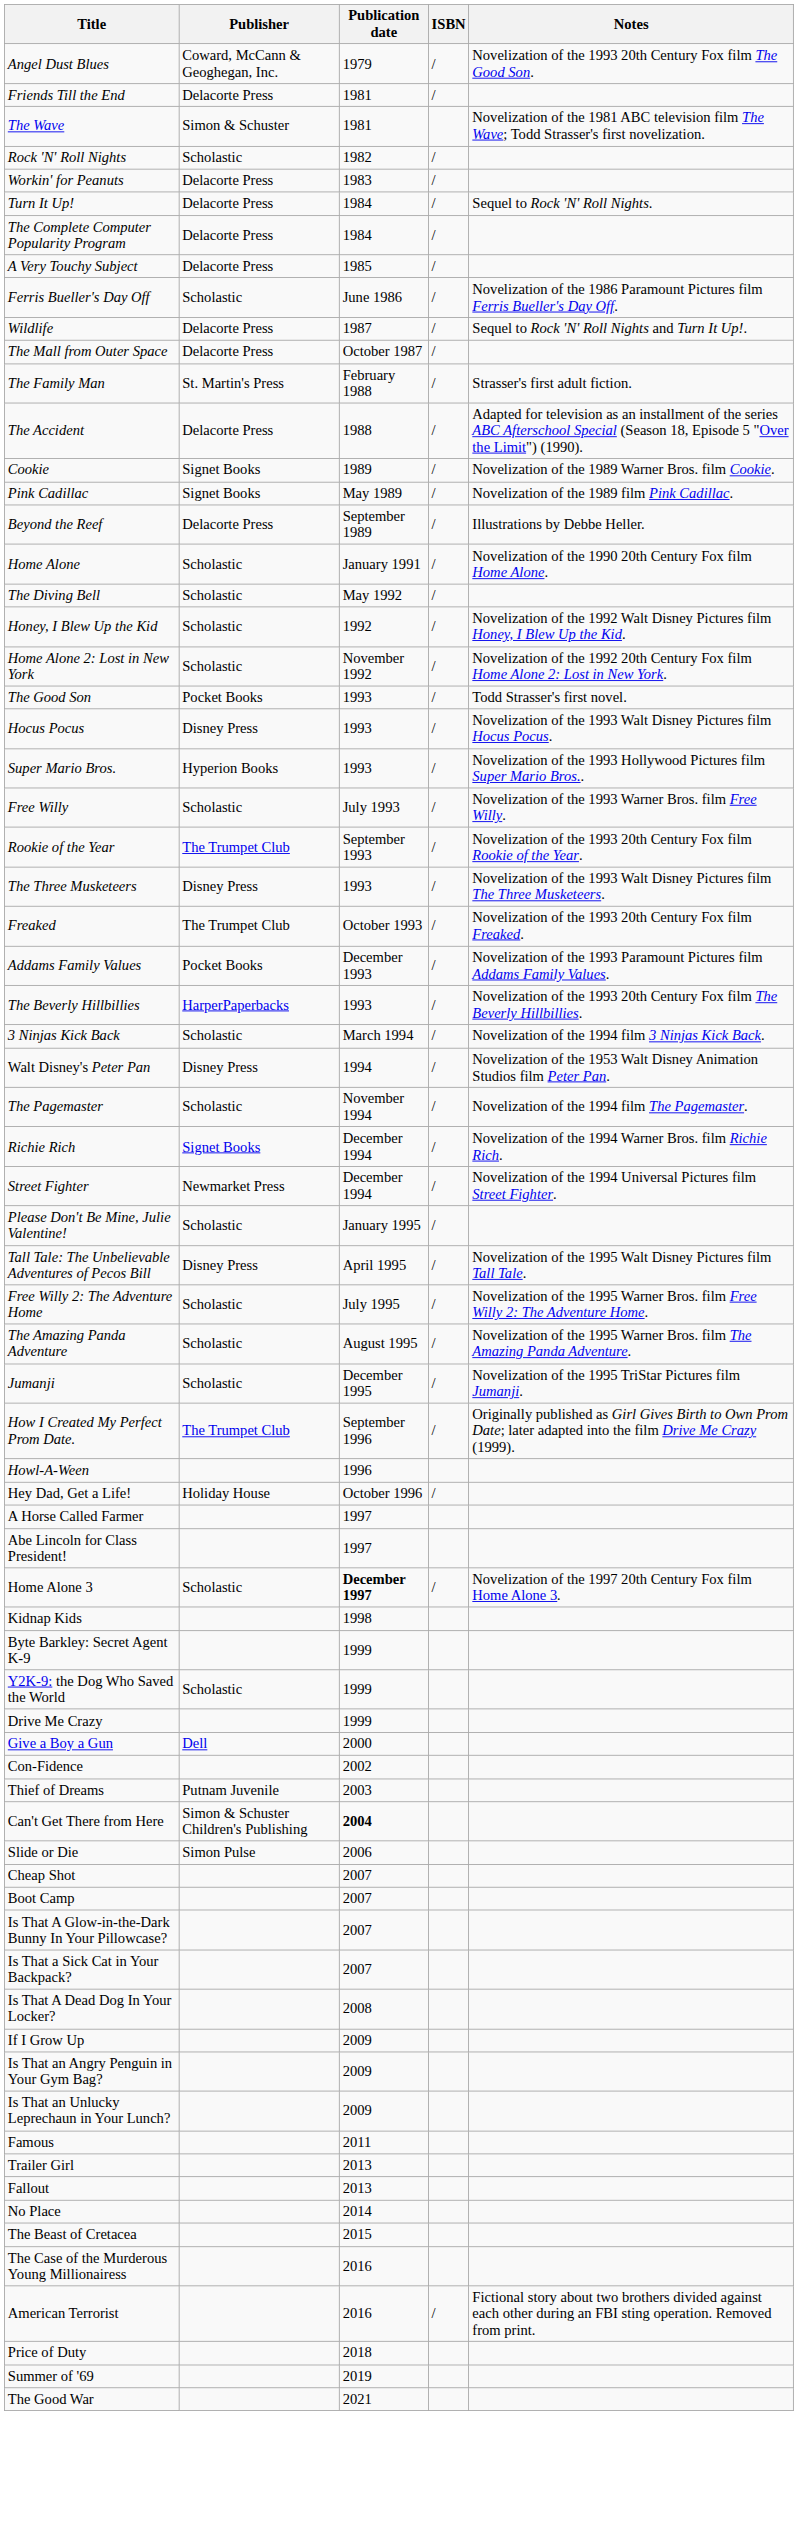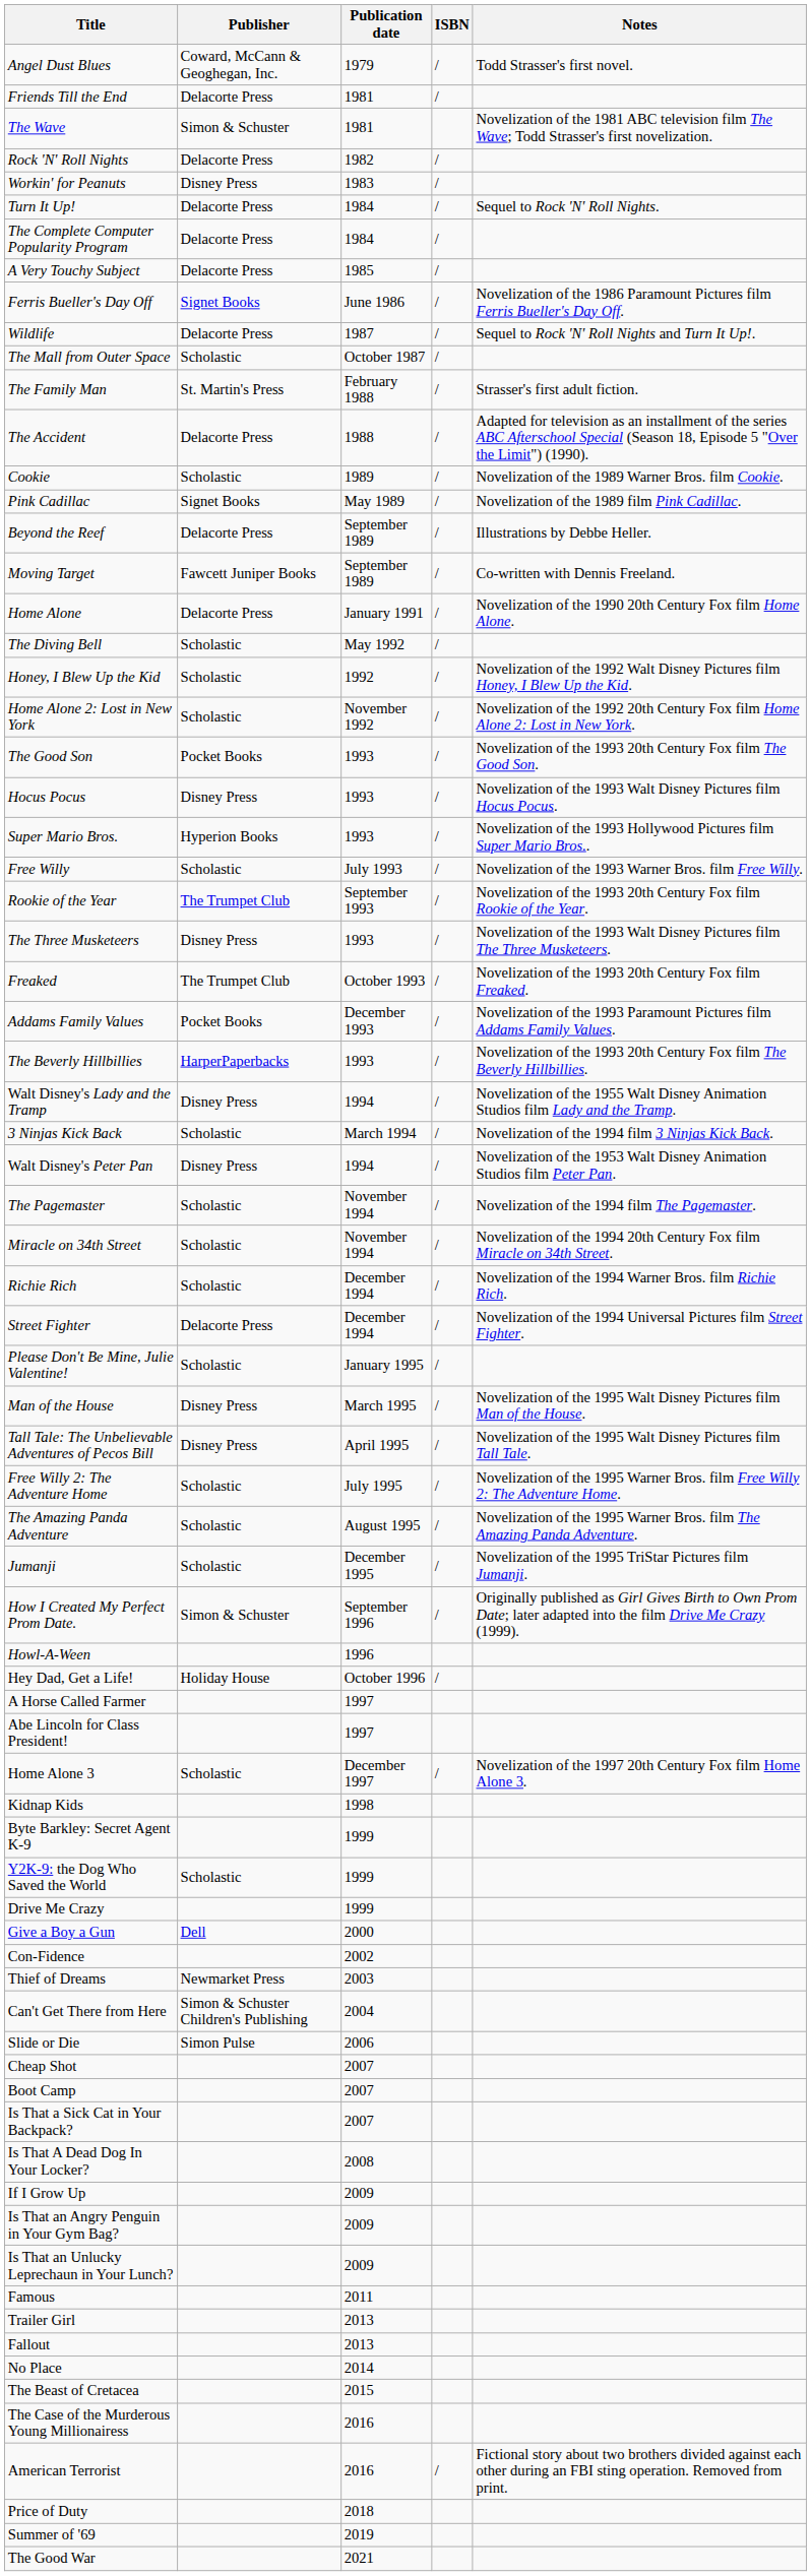 <table class="wikitable sortable">
 <tr>
 <th>Title</th>
 <th>Publisher</th>
 <th>Publication date</th>
 <th>ISBN</th>
 <th>Notes</th>
 </tr>
 <tr>
 <td><em>Angel Dust Blues</em></td>
 <td>Coward, McCann & Geoghegan, Inc.</td>
 <td>1979</td>
 <td>/</td>
-<td>Novelization of the 1993 20th Century Fox film <em><a href='#'>The Good Son</a></em>.</td>
+<td>Todd Strasser's first novel.</td>
 </tr>
 <tr>
 <td><em>Friends Till the End</em></td>
 <td>Delacorte Press</td>
 <td>1981</td>
 <td>/</td>
 <td></td>
 </tr>
 <tr>
 <td><em><a href='#'>The Wave</a></em></td>
 <td>Simon & Schuster</td>
 <td>1981</td>
 <td></td>
 <td>Novelization of the 1981 ABC television film <em><a href='#'>The Wave</a></em>; Todd Strasser's first novelization.</td>
 </tr>
 <tr>
 <td><em>Rock 'N' Roll Nights</em></td>
-<td>Scholastic</td>
+<td>Delacorte Press</td>
 <td>1982</td>
 <td>/</td>
 <td></td>
 </tr>
 <tr>
 <td><em>Workin' for Peanuts</em></td>
-<td>Delacorte Press</td>
+<td>Disney Press</td>
 <td>1983</td>
 <td>/</td>
 <td></td>
 </tr>
 <tr>
 <td><em>Turn It Up!</em></td>
 <td>Delacorte Press</td>
 <td>1984</td>
 <td>/</td>
 <td>Sequel to <em>Rock 'N' Roll Nights</em>.</td>
 </tr>
 <tr>
 <td><em>The Complete Computer Popularity Program</em></td>
 <td>Delacorte Press</td>
 <td>1984</td>
 <td>/</td>
 <td></td>
 </tr>
 <tr>
 <td><em>A Very Touchy Subject</em></td>
 <td>Delacorte Press</td>
 <td>1985</td>
 <td>/</td>
 <td></td>
 </tr>
 <tr>
 <td><em>Ferris Bueller's Day Off</em></td>
-<td>Scholastic</td>
+<td><a href='#'>Signet Books</a></td>
 <td>June 1986</td>
 <td>/</td>
 <td>Novelization of the 1986 Paramount Pictures film <em><a href='#'>Ferris Bueller's Day Off</a></em>.</td>
 </tr>
 <tr>
 <td><em>Wildlife</em></td>
 <td>Delacorte Press</td>
 <td>1987</td>
 <td>/</td>
 <td>Sequel to <em>Rock 'N' Roll Nights</em> and <em>Turn It Up!</em>.</td>
 </tr>
 <tr>
 <td><em>The Mall from Outer Space</em></td>
-<td>Delacorte Press</td>
+<td>Scholastic</td>
 <td>October 1987</td>
 <td>/</td>
 <td></td>
 </tr>
 <tr>
 <td><em>The Family Man</em></td>
 <td>St. Martin's Press</td>
 <td>February 1988</td>
 <td>/</td>
 <td>Strasser's first adult fiction.</td>
 </tr>
 <tr>
 <td><em>The Accident</em></td>
 <td>Delacorte Press</td>
 <td>1988</td>
 <td>/</td>
 <td>Adapted for television as an installment of the series <em><a href='#'>ABC Afterschool Special</a></em> (Season 18, Episode 5 "<a href='#'>Over the Limit</a>") (1990).</td>
 </tr>
 <tr>
 <td><em>Cookie</em></td>
-<td>Signet Books</td>
+<td>Scholastic</td>
 <td>1989</td>
 <td>/</td>
 <td>Novelization of the 1989 Warner Bros. film <em><a href='#'>Cookie</a></em>.</td>
 </tr>
 <tr>
 <td><em>Pink Cadillac</em></td>
 <td>Signet Books</td>
 <td>May 1989</td>
 <td>/</td>
 <td>Novelization of the 1989 film <em><a href='#'>Pink Cadillac</a></em>.</td>
 </tr>
 <tr>
 <td><em>Beyond the Reef</em></td>
 <td>Delacorte Press</td>
 <td>September 1989</td>
 <td>/</td>
 <td>Illustrations by Debbe Heller.</td>
 </tr>
 <tr>
+<td><em>Moving Target</em></td>
+<td>Fawcett Juniper Books</td>
+<td>September 1989</td>
+<td>/</td>
+<td>Co-written with Dennis Freeland.</td>
+</tr>
+<tr>
 <td><em>Home Alone</em></td>
-<td>Scholastic</td>
+<td>Delacorte Press</td>
 <td>January 1991</td>
 <td>/</td>
 <td>Novelization of the 1990 20th Century Fox film <em><a href='#'>Home Alone</a></em>.</td>
 </tr>
 <tr>
 <td><em>The Diving Bell</em></td>
 <td>Scholastic</td>
 <td>May 1992</td>
 <td>/</td>
 <td></td>
 </tr>
 <tr>
 <td><em>Honey, I Blew Up the Kid</em></td>
 <td>Scholastic</td>
 <td>1992</td>
 <td>/</td>
 <td>Novelization of the 1992 Walt Disney Pictures film <em><a href='#'>Honey, I Blew Up the Kid</a></em>.</td>
 </tr>
 <tr>
 <td><em>Home Alone 2: Lost in New York</em></td>
 <td>Scholastic</td>
 <td>November 1992</td>
 <td>/</td>
 <td>Novelization of the 1992 20th Century Fox film <em><a href='#'>Home Alone 2: Lost in New York</a></em>.</td>
 </tr>
 <tr>
 <td><em>The Good Son</em></td>
 <td>Pocket Books</td>
 <td>1993</td>
 <td>/</td>
-<td>Todd Strasser's first novel.</td>
+<td>Novelization of the 1993 20th Century Fox film <em><a href='#'>The Good Son</a></em>.</td>
 </tr>
 <tr>
 <td><em>Hocus Pocus</em></td>
 <td>Disney Press</td>
 <td>1993</td>
 <td>/</td>
 <td>Novelization of the 1993 Walt Disney Pictures film <em><a href='#'>Hocus Pocus</a></em>.</td>
 </tr>
 <tr>
 <td><em>Super Mario Bros.</em></td>
 <td>Hyperion Books</td>
 <td>1993</td>
 <td>/</td>
 <td>Novelization of the 1993 Hollywood Pictures film <em><a href='#'>Super Mario Bros.</a></em>.</td>
 </tr>
 <tr>
 <td><em>Free Willy</em></td>
 <td>Scholastic</td>
 <td>July 1993</td>
 <td>/</td>
 <td>Novelization of the 1993 Warner Bros. film <em><a href='#'>Free Willy</a></em>.</td>
 </tr>
 <tr>
 <td><em>Rookie of the Year</em></td>
 <td><a href='#'>The Trumpet Club</a></td>
 <td>September 1993</td>
 <td>/</td>
 <td>Novelization of the 1993 20th Century Fox film <em><a href='#'>Rookie of the Year</a></em>.</td>
 </tr>
 <tr>
 <td><em>The Three Musketeers</em></td>
 <td>Disney Press</td>
 <td>1993</td>
 <td>/</td>
 <td>Novelization of the 1993 Walt Disney Pictures film <em><a href='#'>The Three Musketeers</a></em>.</td>
 </tr>
 <tr>
 <td><em>Freaked</em></td>
 <td>The Trumpet Club</td>
 <td>October 1993</td>
 <td>/</td>
 <td>Novelization of the 1993 20th Century Fox film <em><a href='#'>Freaked</a></em>.</td>
 </tr>
 <tr>
 <td><em>Addams Family Values</em></td>
 <td>Pocket Books</td>
 <td>December 1993</td>
 <td>/</td>
 <td>Novelization of the 1993 Paramount Pictures film <em><a href='#'>Addams Family Values</a></em>.</td>
 </tr>
 <tr>
 <td><em>The Beverly Hillbillies</em></td>
 <td><a href='#'>HarperPaperbacks</a></td>
 <td>1993</td>
 <td>/</td>
 <td>Novelization of the 1993 20th Century Fox film <em><a href='#'>The Beverly Hillbillies</a></em>.</td>
 </tr>
 <tr>
+<td>Walt Disney's <em>Lady and the Tramp</em></td>
+<td>Disney Press</td>
+<td>1994</td>
+<td>/</td>
+<td>Novelization of the 1955 Walt Disney Animation Studios film <em><a href='#'>Lady and the Tramp</a></em>.</td>
+</tr>
+<tr>
 <td><em>3 Ninjas Kick Back</em></td>
 <td>Scholastic</td>
 <td>March 1994</td>
 <td>/</td>
 <td>Novelization of the 1994 film <em><a href='#'>3 Ninjas Kick Back</a></em>.</td>
 </tr>
 <tr>
 <td>Walt Disney's <em>Peter Pan</em></td>
 <td>Disney Press</td>
 <td>1994</td>
 <td>/</td>
 <td>Novelization of the 1953 Walt Disney Animation Studios film <em><a href='#'>Peter Pan</a></em>.</td>
 </tr>
 <tr>
 <td><em>The Pagemaster</em></td>
 <td>Scholastic</td>
 <td>November 1994</td>
 <td>/</td>
 <td>Novelization of the 1994 film <em><a href='#'>The Pagemaster</a></em>.</td>
 </tr>
 <tr>
+<td><em>Miracle on 34th Street</em></td>
+<td>Scholastic</td>
+<td>November 1994</td>
+<td>/</td>
+<td>Novelization of the 1994 20th Century Fox film <em><a href='#'>Miracle on 34th Street</a></em>.</td>
+</tr>
+<tr>
 <td><em>Richie Rich</em></td>
-<td><a href='#'>Signet Books</a></td>
+<td>Scholastic</td>
 <td>December 1994</td>
 <td>/</td>
 <td>Novelization of the 1994 Warner Bros. film <em><a href='#'>Richie Rich</a></em>.</td>
 </tr>
 <tr>
 <td><em>Street Fighter</em></td>
-<td>Newmarket Press</td>
+<td>Delacorte Press</td>
 <td>December 1994</td>
 <td>/</td>
 <td>Novelization of the 1994 Universal Pictures film <em><a href='#'>Street Fighter</a></em>.</td>
 </tr>
 <tr>
 <td><em>Please Don't Be Mine, Julie Valentine!</em></td>
 <td>Scholastic</td>
 <td>January 1995</td>
 <td>/</td>
 <td></td>
+</tr>
+<tr>
+<td><em>Man of the House</em></td>
+<td>Disney Press</td>
+<td>March 1995</td>
+<td>/</td>
+<td>Novelization of the 1995 Walt Disney Pictures film <em><a href='#'>Man of the House</a></em>.</td>
 </tr>
 <tr>
 <td><em>Tall Tale: The Unbelievable Adventures of Pecos Bill</em></td>
 <td>Disney Press</td>
 <td>April 1995</td>
 <td>/</td>
 <td>Novelization of the 1995 Walt Disney Pictures film <em><a href='#'>Tall Tale</a></em>.</td>
 </tr>
 <tr>
 <td><em>Free Willy 2: The Adventure Home</em></td>
 <td>Scholastic</td>
 <td>July 1995</td>
 <td>/</td>
 <td>Novelization of the 1995 Warner Bros. film <em><a href='#'>Free Willy 2: The Adventure Home</a></em>.</td>
 </tr>
 <tr>
 <td><em>The Amazing Panda Adventure</em></td>
 <td>Scholastic</td>
 <td>August 1995</td>
 <td>/</td>
 <td>Novelization of the 1995 Warner Bros. film <em><a href='#'>The Amazing Panda Adventure</a></em>.</td>
 </tr>
 <tr>
 <td><em>Jumanji</em></td>
 <td>Scholastic</td>
 <td>December 1995</td>
 <td>/</td>
 <td>Novelization of the 1995 TriStar Pictures film <em><a href='#'>Jumanji</a></em>.</td>
 </tr>
 <tr>
 <td><em>How I Created My Perfect Prom Date.</em></td>
-<td><a href='#'>The Trumpet Club</a></td>
+<td>Simon & Schuster</td>
 <td>September 1996</td>
 <td>/</td>
 <td>Originally published as <em>Girl Gives Birth to Own Prom Date</em>; later adapted into the film <em><a href='#'>Drive Me Crazy</a></em> (1999).</td>
 </tr>
 <tr>
 <td><em>Howl-A-Ween</td>
 <td></td>
 <td>1996</td>
 <td></td>
 <td></td>
 </tr>
 <tr>
 <td></em>Hey Dad, Get a Life!<em></td>
 <td>Holiday House</td>
 <td>October 1996</td>
 <td>/</td>
 <td></td>
 </tr>
 <tr>
 <td></em>A Horse Called Farmer<em></td>
 <td></td>
 <td>1997</td>
 <td></td>
 <td></td>
 </tr>
 <tr>
 <td></em>Abe Lincoln for Class President!<em></td>
 <td></td>
 <td>1997</td>
 <td></td>
 <td></td>
 </tr>
 <tr>
 <td></em>Home Alone 3<em></td>
 <td>Scholastic</td>
-<td><strong>December 1997</strong></td>
+<td>December 1997</td>
 <td>/</td>
 <td>Novelization of the 1997 20th Century Fox film </em><a href='#'>Home Alone 3</a><em>.</td>
 </tr>
 <tr>
 <td></em>Kidnap Kids<em></td>
 <td></td>
 <td>1998</td>
 <td></td>
 <td></td>
 </tr>
 <tr>
 <td></em>Byte Barkley: Secret Agent K-9<em></td>
 <td></td>
 <td>1999</td>
 <td></td>
 <td></td>
 </tr>
 <tr>
 <td></em><a href='#'>Y2K-9:</a> the Dog Who Saved the World<em></td>
 <td>Scholastic</td>
 <td>1999</td>
 <td></td>
 <td></td>
 </tr>
 <tr>
 <td></em>Drive Me Crazy<em></td>
 <td></td>
 <td>1999</td>
 <td></td>
 <td></td>
 </tr>
 <tr>
 <td></em><a href='#'>Give a Boy a Gun</a><em></td>
 <td><a href='#'>Dell</a></td>
 <td>2000</td>
 <td></td>
 <td></td>
 </tr>
 <tr>
 <td></em>Con-Fidence<em></td>
 <td></td>
 <td>2002</td>
 <td></td>
 <td></td>
 </tr>
 <tr>
 <td></em>Thief of Dreams<em></td>
-<td>Putnam Juvenile</td>
+<td>Newmarket Press</td>
 <td>2003</td>
 <td></td>
 <td></td>
 </tr>
 <tr>
 <td></em>Can't Get There from Here<em></td>
 <td>Simon & Schuster Children's Publishing</td>
-<td><strong>2004</strong></td>
+<td>2004</td>
 <td></td>
 <td></td>
 </tr>
 <tr>
 <td></em>Slide or Die<em></td>
 <td>Simon Pulse</td>
 <td>2006</td>
 <td></td>
 <td></td>
 </tr>
 <tr>
 <td></em>Cheap Shot<em></td>
 <td></td>
 <td>2007</td>
 <td></td>
 <td></td>
 </tr>
 <tr>
 <td></em>Boot Camp<em></td>
-<td></td>
-<td>2007</td>
-<td></td>
-<td></td>
-</tr>
-<tr>
-<td></em>Is That A Glow-in-the-Dark Bunny In Your Pillowcase?<em></td>
 <td></td>
 <td>2007</td>
 <td></td>
 <td></td>
 </tr>
 <tr>
 <td></em>Is That a Sick Cat in Your Backpack?<em></td>
 <td></td>
 <td>2007</td>
 <td></td>
 <td></td>
 </tr>
 <tr>
 <td></em>Is That A Dead Dog In Your Locker?<em></td>
 <td></td>
 <td>2008</td>
 <td></td>
 <td></td>
 </tr>
 <tr>
 <td></em>If I Grow Up<em></td>
 <td></td>
 <td>2009</td>
 <td></td>
 <td></td>
 </tr>
 <tr>
 <td></em>Is That an Angry Penguin in Your Gym Bag?<em></td>
 <td></td>
 <td>2009</td>
 <td></td>
 <td></td>
 </tr>
 <tr>
 <td></em>Is That an Unlucky Leprechaun in Your Lunch?<em></td>
 <td></td>
 <td>2009</td>
 <td></td>
 <td></td>
 </tr>
 <tr>
 <td></em>Famous<em></td>
 <td></td>
 <td>2011</td>
 <td></td>
 <td></td>
 </tr>
 <tr>
 <td></em>Trailer Girl<em></td>
 <td></td>
 <td>2013</td>
 <td></td>
 <td></td>
 </tr>
 <tr>
 <td></em>Fallout<em></td>
 <td></td>
 <td>2013</td>
 <td></td>
 <td></td>
 </tr>
 <tr>
 <td></em>No Place<em></td>
 <td></td>
 <td>2014</td>
 <td></td>
 <td></td>
 </tr>
 <tr>
 <td></em>The Beast of Cretacea<em></td>
 <td></td>
 <td>2015</td>
 <td></td>
 <td></td>
 </tr>
 <tr>
 <td></em>The Case of the Murderous Young Millionairess<em></td>
 <td></td>
 <td>2016</td>
 <td></td>
 <td></td>
 </tr>
 <tr>
 <td></em>American Terrorist<em></td>
 <td></td>
 <td>2016</td>
 <td>/</td>
 <td>Fictional story about two brothers divided against each other during an FBI sting operation. Removed from print.</td>
 </tr>
 <tr>
 <td></em>Price of Duty<em></td>
 <td></td>
 <td>2018</td>
 <td></td>
 <td></td>
 </tr>
 <tr>
 <td></em>Summer of '69<em></td>
 <td></td>
 <td>2019</td>
 <td></td>
 <td></td>
 </tr>
 <tr>
 <td></em>The Good War<em></td>
 <td></td>
 <td>2021</td>
 <td></td>
 <td></td>
 </tr>
 </table>
